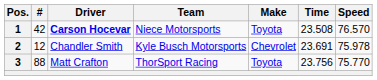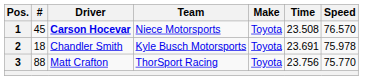 <table class="wikitable" style="font-size:95%">
 <tr>
 <th>Pos.</th>
 <th>#</th>
 <th>Driver</th>
 <th>Team</th>
 <th>Make</th>
 <th>Time</th>
 <th>Speed</th>
 </tr>
 <tr>
 <th>1</th>
-<td>42</td>
+<td>45</td>
 <td><strong><a href='#'>Carson Hocevar</a></strong></td>
 <td><a href='#'>Niece Motorsports</a></td>
 <td><a href='#'>Toyota</a></td>
 <td>23.508</td>
 <td>76.570</td>
 </tr>
 <tr>
 <th>2</th>
-<td>12</td>
+<td>18</td>
 <td><a href='#'>Chandler Smith</a></td>
 <td><a href='#'>Kyle Busch Motorsports</a></td>
-<td><a href='#'>Chevrolet</a></td>
+<td><a href='#'>Toyota</a></td>
 <td>23.691</td>
 <td>75.978</td>
 </tr>
 <tr>
 <th>3</th>
 <td>88</td>
 <td><a href='#'>Matt Crafton</a></td>
 <td><a href='#'>ThorSport Racing</a></td>
 <td><a href='#'>Toyota</a></td>
 <td>23.756</td>
 <td>75.770</td>
 </tr>
 <tr>
 <th colspan="7"></th>
 </tr>
 </table>
